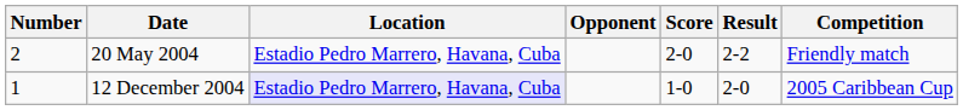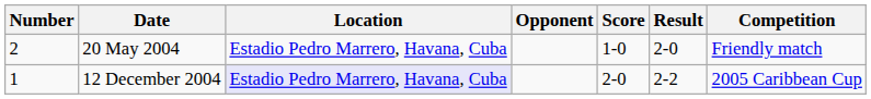 <table class="wikitable" style="font-size:85%;">
 <tr>
 <th>Number</th>
 <th>Date</th>
 <th>Location</th>
 <th>Opponent</th>
 <th>Score</th>
 <th>Result</th>
 <th>Competition</th>
 </tr>
 <tr>
 <td>2</td>
 <td>20 May 2004</td>
 <td><a href='#'>Estadio Pedro Marrero</a>, <a href='#'>Havana</a>, <a href='#'>Cuba</a></td>
 <td></td>
+<td>1-0</td>
 <td>2-0</td>
-<td>2-2</td>
 <td><a href='#'>Friendly match</a></td>
 </tr>
 <tr>
 <td>1</td>
 <td>12 December 2004</td>
 <td style="background: lavender;"><a href='#'>Estadio Pedro Marrero</a>, <a href='#'>Havana</a>, <a href='#'>Cuba</a></td>
 <td></td>
-<td>1-0</td>
 <td>2-0</td>
+<td>2-2</td>
 <td><a href='#'>2005 Caribbean Cup</a></td>
 </tr>
 </table>
